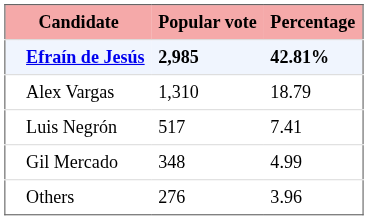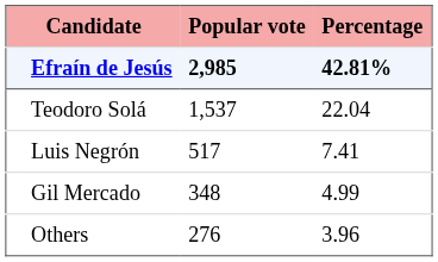 <table style="border: 1px solid #666666; border-collapse: collapse" align="center" cellpadding="6">
 <tr style="background-color: #F5A9A9">
 <th colspan="2">Candidate</th>
 <th>Popular vote</th>
 <th>Percentage</th>
 </tr>
 <tr style="background-color: #F0F5FE">
 <td style="border-top: 1px solid #DDDDDD"></td>
 <td style="border-top: 1px solid #DDDDDD"><strong><a href='#'>Efraín de Jesús</a></strong></td>
 <td style="border-top: 1px solid #DDDDDD"><strong>2,985</strong></td>
 <td style="border-top: 1px solid #DDDDDD"><strong>42.81%</strong></td>
 </tr>
 <tr>
-<td style="border-top: 1px solid #DDDDDD"></td>
-<td style="border-top: 1px solid #DDDDDD">Alex Vargas</td>
-<td style="border-top: 1px solid #DDDDDD">1,310</td>
-<td style="border-top: 1px solid #DDDDDD">18.79</td>
+<td style="border-top: 1px solid #666666"></td>
+<td style="border-top: 1px solid #666666">Teodoro Solá</td>
+<td style="border-top: 1px solid #666666">1,537</td>
+<td style="border-top: 1px solid #666666">22.04</td>
 </tr>
 <tr>
 <td style="border-top: 1px solid #DDDDDD"></td>
 <td style="border-top: 1px solid #DDDDDD">Luis Negrón</td>
 <td style="border-top: 1px solid #DDDDDD">517</td>
 <td style="border-top: 1px solid #DDDDDD">7.41</td>
 </tr>
 <tr>
 <td style="border-top: 1px solid #DDDDDD"></td>
 <td style="border-top: 1px solid #DDDDDD">Gil Mercado</td>
 <td style="border-top: 1px solid #DDDDDD">348</td>
 <td style="border-top: 1px solid #DDDDDD">4.99</td>
 </tr>
 <tr>
 <td style="border-top: 1px solid #DDDDDD"></td>
 <td style="border-top: 1px solid #DDDDDD">Others</td>
 <td style="border-top: 1px solid #DDDDDD">276</td>
 <td style="border-top: 1px solid #DDDDDD">3.96</td>
 </tr>
 </table>
